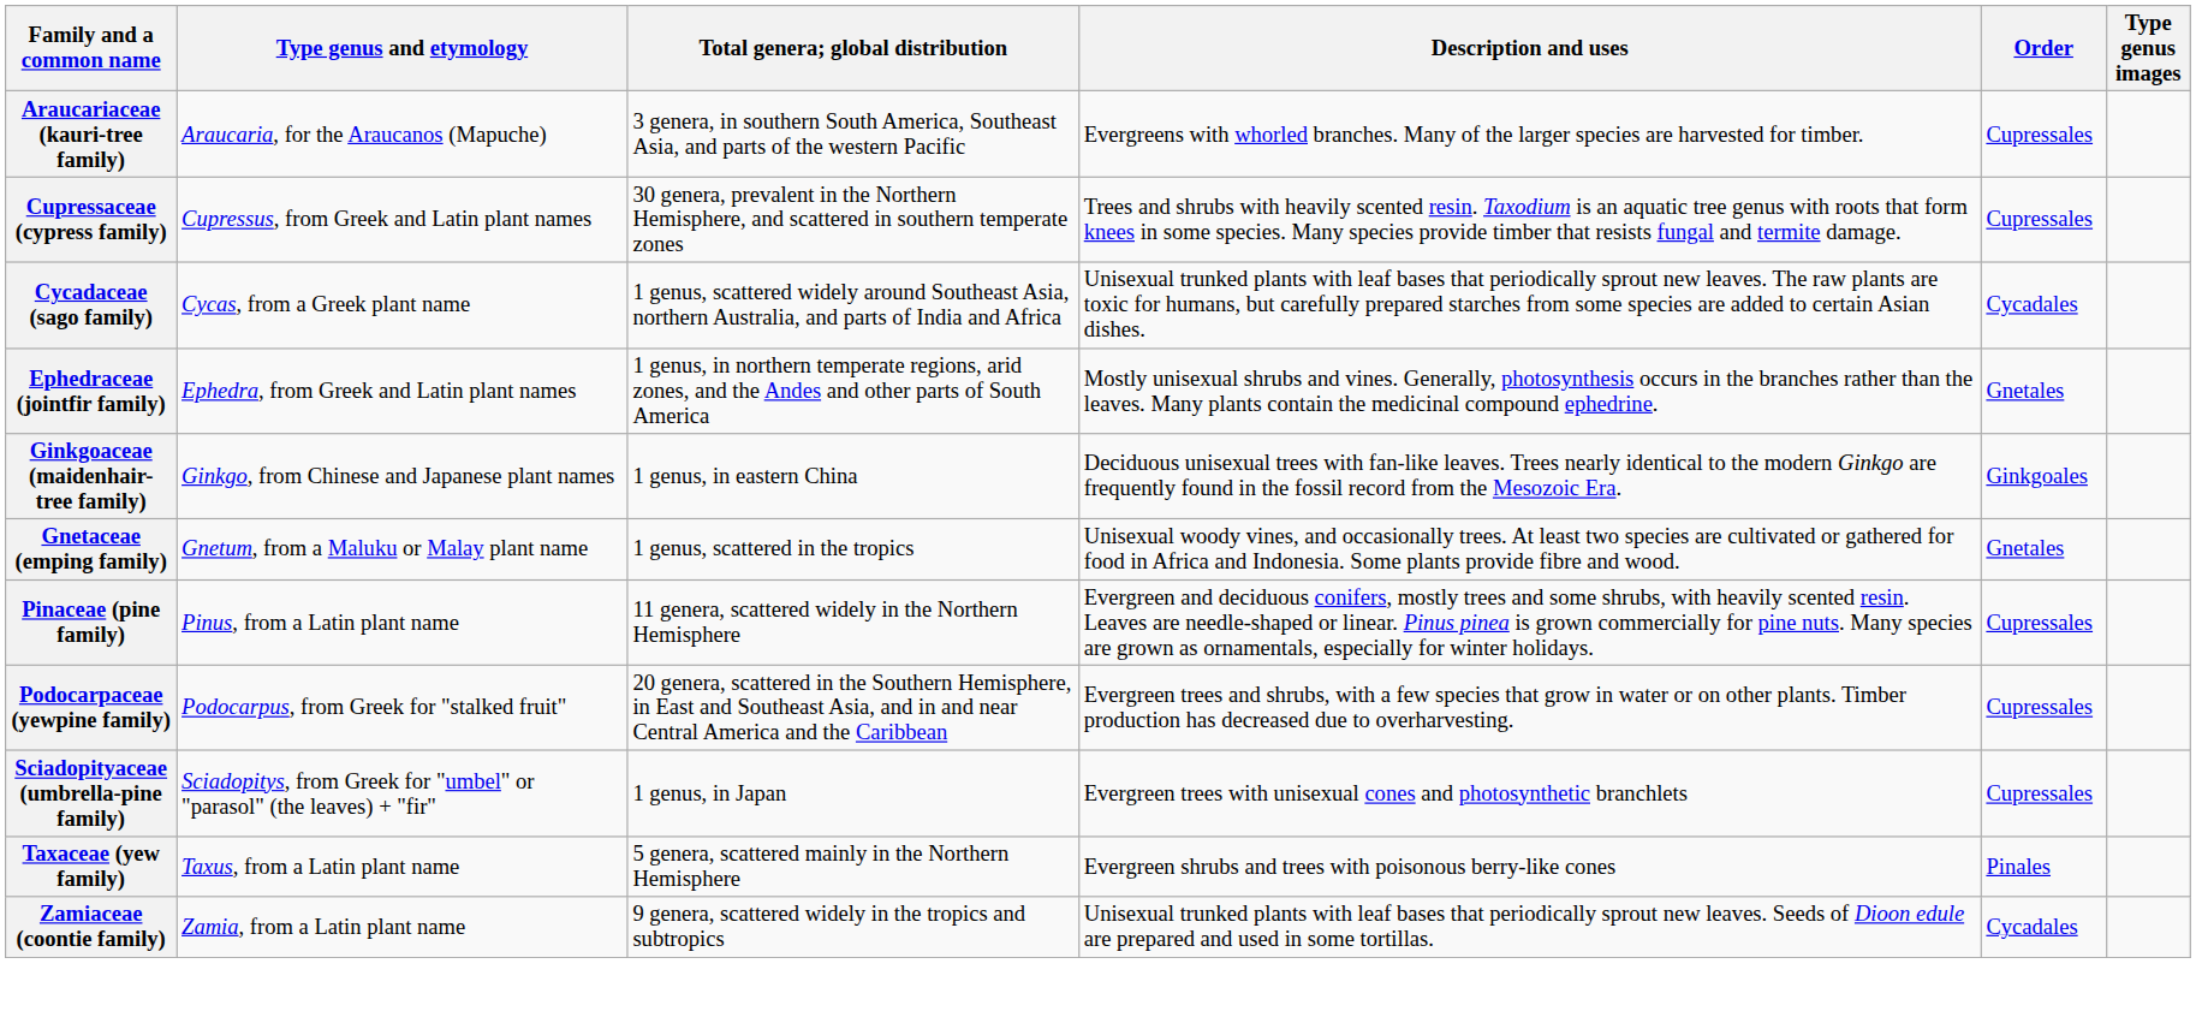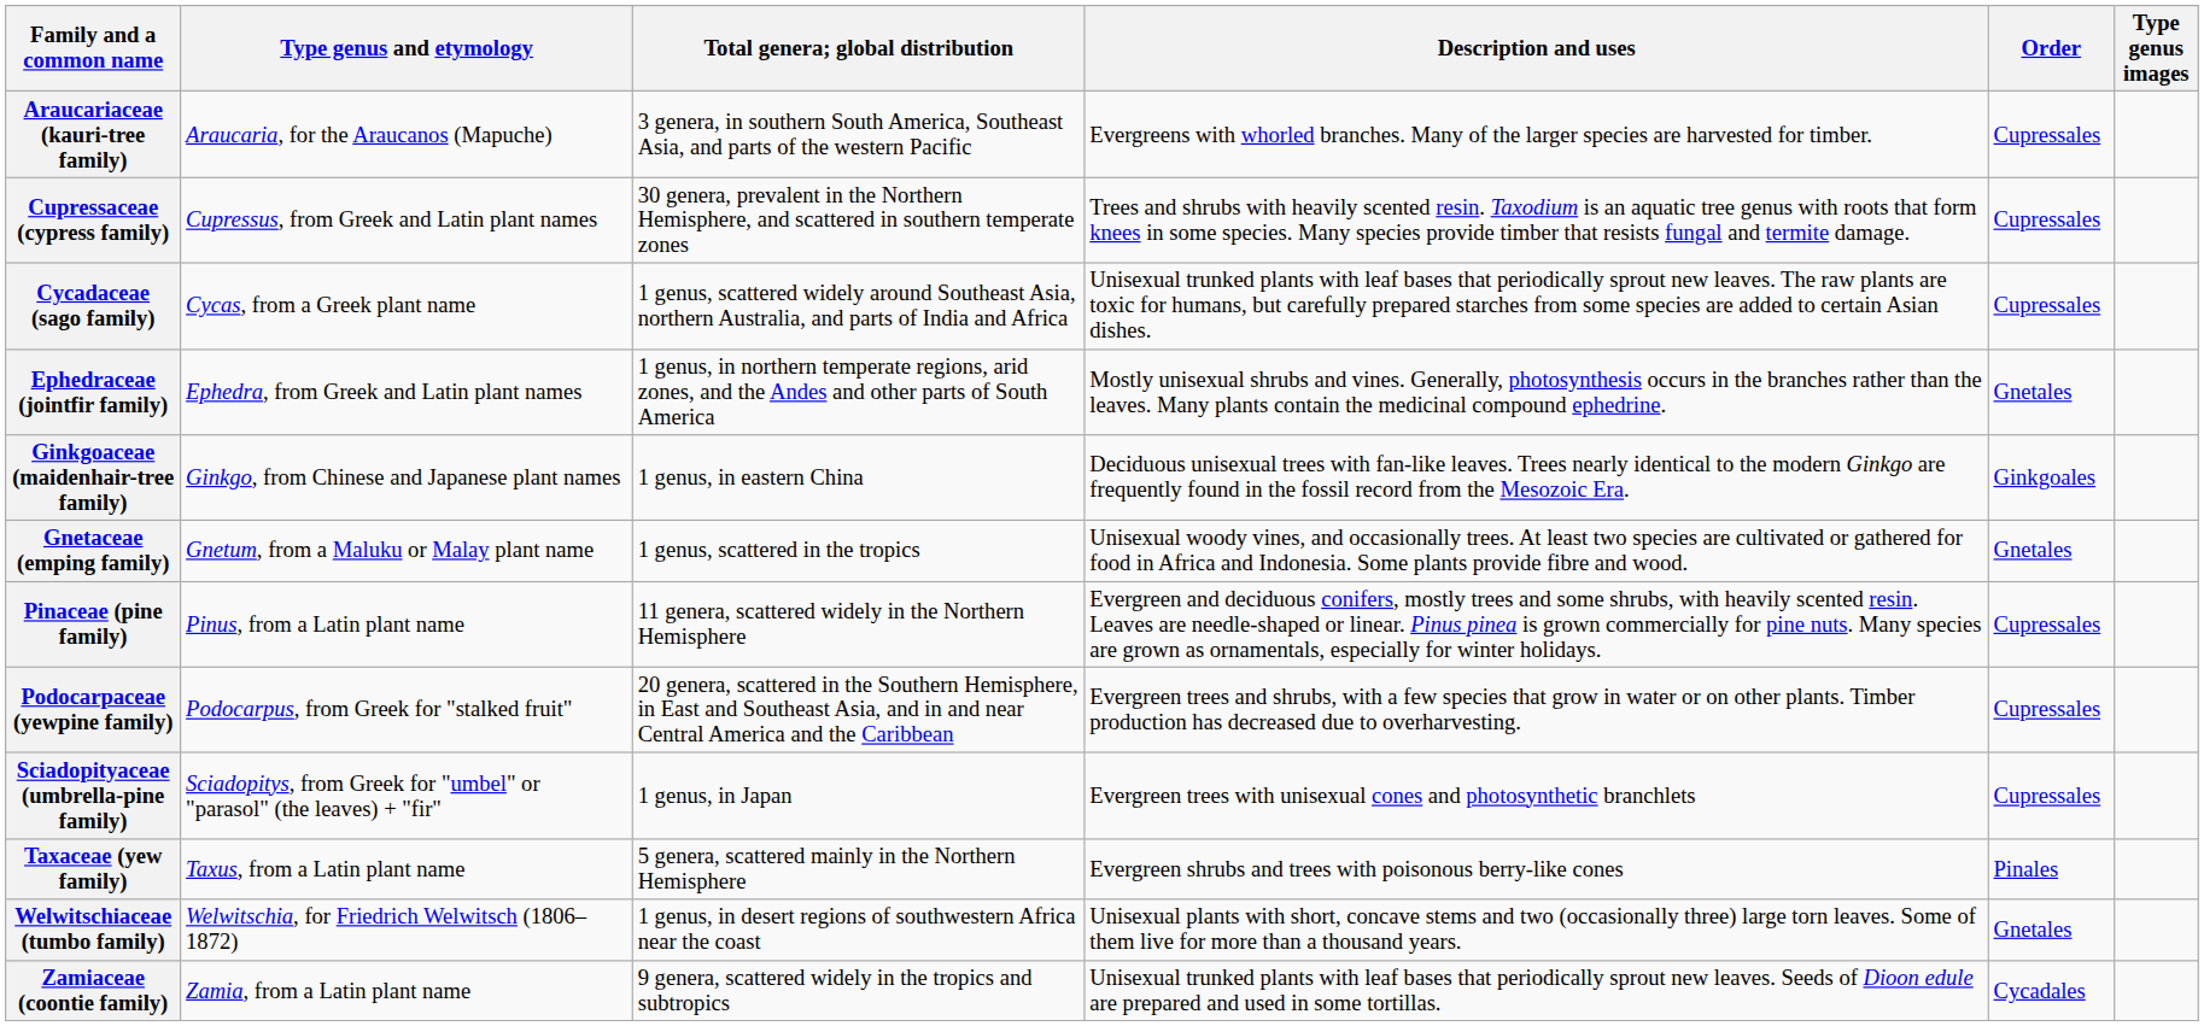 <table class="sortable wikitable plainrowheaders">
 <tr>
 <th scope="col" width="1%">Family and a <a href='#'>common name</a></th>
 <th scope="col" width="15%"><a href='#'>Type genus</a> and <a href='#'>etymology</a></th>
 <th scope="col" width="15%">Total genera; global distribution</th>
 <th scope="col" class="unsortable" style="min-width:160px;" width="30%">Description and uses</th>
 <th scope="col" width="1%"><a href='#'>Order</a></th>
 <th scope="col" class="unsortable" width="1%">Type genus images</th>
 </tr>
 <tr>
 <th scope="row"><a href='#'>Araucariaceae</a> (kauri-tree family)</th>
 <td><em><a href='#'>Araucaria</a></em>, for the <a href='#'>Araucanos</a> (Mapuche)</td>
 <td>3 genera, in southern South America, Southeast Asia, and parts of the western Pacific</td>
 <td>Evergreens with <a href='#'>whorled</a> branches. Many of the larger species are harvested for timber.</td>
 <td><a href='#'>Cupressales</a></td>
 <td></td>
 </tr>
 <tr>
 <th scope="row"><a href='#'>Cupressaceae</a> (cypress family)</th>
 <td><em><a href='#'>Cupressus</a></em>, from Greek and Latin plant names</td>
 <td>30 genera, prevalent in the Northern Hemisphere, and scattered in southern temperate zones</td>
 <td>Trees and shrubs with heavily scented <a href='#'>resin</a>. <em><a href='#'>Taxodium</a></em> is an aquatic tree genus with roots that form <a href='#'>knees</a> in some species. Many species provide timber that resists <a href='#'>fungal</a> and <a href='#'>termite</a> damage.</td>
 <td><a href='#'>Cupressales</a></td>
 <td></td>
 </tr>
 <tr>
 <th scope="row"><a href='#'>Cycadaceae</a> (sago family)</th>
 <td><em><a href='#'>Cycas</a></em>, from a Greek plant name</td>
 <td>1 genus, scattered widely around Southeast Asia, northern Australia, and parts of India and Africa</td>
 <td>Unisexual trunked plants with leaf bases that periodically sprout new leaves. The raw plants are toxic for humans, but carefully prepared starches from some species are added to certain Asian dishes.</td>
-<td><a href='#'>Cycadales</a></td>
+<td><a href='#'>Cupressales</a></td>
 <td></td>
 </tr>
 <tr>
 <th scope="row"><a href='#'>Ephedraceae</a> (jointfir family)</th>
 <td><em><a href='#'>Ephedra</a></em>, from Greek and Latin plant names</td>
 <td>1 genus, in northern temperate regions, arid zones, and the <a href='#'>Andes</a> and other parts of South America</td>
 <td>Mostly unisexual shrubs and vines. Generally, <a href='#'>photosynthesis</a> occurs in the branches rather than the leaves. Many plants contain the medicinal compound <a href='#'>ephedrine</a>.</td>
 <td><a href='#'>Gnetales</a></td>
 <td></td>
 </tr>
 <tr>
 <th scope="row"><a href='#'>Ginkgoaceae</a> (maidenhair-tree family)</th>
 <td><em><a href='#'>Ginkgo</a></em>, from Chinese and Japanese plant names</td>
 <td>1 genus, in eastern China</td>
 <td>Deciduous unisexual trees with fan-like leaves. Trees nearly identical to the modern <em>Ginkgo</em> are frequently found in the fossil record from the <a href='#'>Mesozoic Era</a>.</td>
 <td><a href='#'>Ginkgoales</a></td>
 <td></td>
 </tr>
 <tr>
 <th scope="row"><a href='#'>Gnetaceae</a> (emping family)</th>
 <td><em><a href='#'>Gnetum</a></em>, from a <a href='#'>Maluku</a> or <a href='#'>Malay</a> plant name</td>
 <td>1 genus, scattered in the tropics</td>
 <td>Unisexual woody vines, and occasionally trees. At least two species are cultivated or gathered for food in Africa and Indonesia. Some plants provide fibre and wood.</td>
 <td><a href='#'>Gnetales</a></td>
 <td></td>
 </tr>
 <tr>
 <th scope="row"><a href='#'>Pinaceae</a> (pine family)</th>
 <td><em><a href='#'>Pinus</a></em>, from a Latin plant name</td>
 <td>11 genera, scattered widely in the Northern Hemisphere</td>
 <td>Evergreen and deciduous <a href='#'>conifers</a>, mostly trees and some shrubs, with heavily scented <a href='#'>resin</a>. Leaves are needle-shaped or linear. <em><a href='#'>Pinus pinea</a></em> is grown commercially for <a href='#'>pine nuts</a>. Many species are grown as ornamentals, especially for winter holidays.</td>
 <td><a href='#'>Cupressales</a></td>
 <td></td>
 </tr>
 <tr>
 <th scope="row"><a href='#'>Podocarpaceae</a> (yewpine family)</th>
 <td><em><a href='#'>Podocarpus</a></em>, from Greek for "stalked fruit"</td>
 <td>20 genera, scattered in the Southern Hemisphere, in East and Southeast Asia, and in and near Central America and the <a href='#'>Caribbean</a></td>
 <td>Evergreen trees and shrubs, with a few species that grow in water or on other plants. Timber production has decreased due to overharvesting.</td>
 <td><a href='#'>Cupressales</a></td>
 <td></td>
 </tr>
 <tr>
 <th scope="row"><a href='#'>Sciadopityaceae</a> (umbrella-pine family)</th>
 <td><em><a href='#'>Sciadopitys</a></em>, from Greek for "<a href='#'>umbel</a>" or "parasol" (the leaves) + "fir"</td>
 <td>1 genus, in Japan</td>
 <td>Evergreen trees with unisexual <a href='#'>cones</a> and <a href='#'>photosynthetic</a> branchlets</td>
 <td><a href='#'>Cupressales</a></td>
 <td></td>
 </tr>
 <tr>
 <th scope="row"><a href='#'>Taxaceae</a> (yew family)</th>
 <td><em><a href='#'>Taxus</a></em>, from a Latin plant name</td>
 <td>5 genera, scattered mainly in the Northern Hemisphere</td>
 <td>Evergreen shrubs and trees with poisonous berry-like cones</td>
 <td><a href='#'>Pinales</a></td>
 <td></td>
 </tr>
 <tr>
+<th scope="row"><a href='#'>Welwitschiaceae</a> (tumbo family)</th>
+<td><em><a href='#'>Welwitschia</a></em>, for <a href='#'>Friedrich Welwitsch</a> (1806–1872)</td>
+<td>1 genus, in desert regions of southwestern Africa near the coast</td>
+<td>Unisexual plants with short, concave stems and two (occasionally three) large torn leaves. Some of them live for more than a thousand years.</td>
+<td><a href='#'>Gnetales</a></td>
+<td></td>
+</tr>
+<tr>
 <th scope="row"><a href='#'>Zamiaceae</a> (coontie family)</th>
 <td><em><a href='#'>Zamia</a></em>, from a Latin plant name</td>
 <td>9 genera, scattered widely in the tropics and subtropics</td>
 <td>Unisexual trunked plants with leaf bases that periodically sprout new leaves. Seeds of <em><a href='#'>Dioon edule</a></em> are prepared and used in some tortillas.</td>
 <td><a href='#'>Cycadales</a></td>
 <td></td>
 </tr>
 <tr>
 </tr>
 </table>
